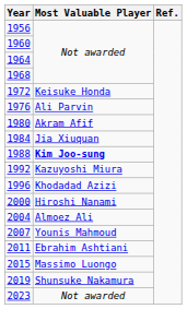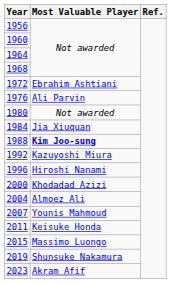 <table class="wikitable sortable">
 <tr>
 <th>Year</th>
 <th>Most Valuable Player</th>
 <th>Ref.</th>
 </tr>
 <tr>
 <td><a href='#'>1956</a></td>
 <td align="center"rowspan=4><em>Not awarded</em></td>
 <td rowspan=18></td>
 </tr>
 <tr>
 <td><a href='#'>1960</a></td>
 </tr>
 <tr>
 <td><a href='#'>1964</a></td>
 </tr>
 <tr>
 <td><a href='#'>1968</a></td>
 </tr>
 <tr>
 <td><a href='#'>1972</a></td>
-<td> <a href='#'>Keisuke Honda</a></td>
+<td> <a href='#'>Ebrahim Ashtiani</a></td>
 </tr>
 <tr>
 <td><a href='#'>1976</a></td>
 <td> <a href='#'>Ali Parvin</a></td>
 </tr>
 <tr>
 <td><a href='#'>1980</a></td>
-<td> <a href='#'>Akram Afif</a></td>
+<td align="center"><em>Not awarded</em></td>
 </tr>
 <tr>
 <td><a href='#'>1984</a></td>
 <td> <a href='#'>Jia Xiuquan</a></td>
 </tr>
 <tr>
 <td><a href='#'>1988</a></td>
 <td><strong> <a href='#'>Kim Joo-sung</a></strong></td>
 </tr>
 <tr>
 <td><a href='#'>1992</a></td>
 <td> <a href='#'>Kazuyoshi Miura</a></td>
 </tr>
 <tr>
 <td><a href='#'>1996</a></td>
-<td> <a href='#'>Khodadad Azizi</a></td>
+<td> <a href='#'>Hiroshi Nanami</a></td>
 </tr>
 <tr>
 <td><a href='#'>2000</a></td>
-<td> <a href='#'>Hiroshi Nanami</a></td>
+<td> <a href='#'>Khodadad Azizi</a></td>
 </tr>
 <tr>
 <td><a href='#'>2004</a></td>
 <td> <a href='#'>Almoez Ali</a></td>
 </tr>
 <tr>
 <td><a href='#'>2007</a></td>
 <td> <a href='#'>Younis Mahmoud</a></td>
 </tr>
 <tr>
 <td><a href='#'>2011</a></td>
-<td> <a href='#'>Ebrahim Ashtiani</a></td>
+<td> <a href='#'>Keisuke Honda</a></td>
 </tr>
 <tr>
 <td><a href='#'>2015</a></td>
 <td> <a href='#'>Massimo Luongo</a></td>
 </tr>
 <tr>
 <td><a href='#'>2019</a></td>
 <td> <a href='#'>Shunsuke Nakamura</a></td>
 </tr>
 <tr>
 <td><a href='#'>2023</a></td>
-<td align="center"><em>Not awarded</em></td>
+<td> <a href='#'>Akram Afif</a></td>
 </tr>
 </table>
